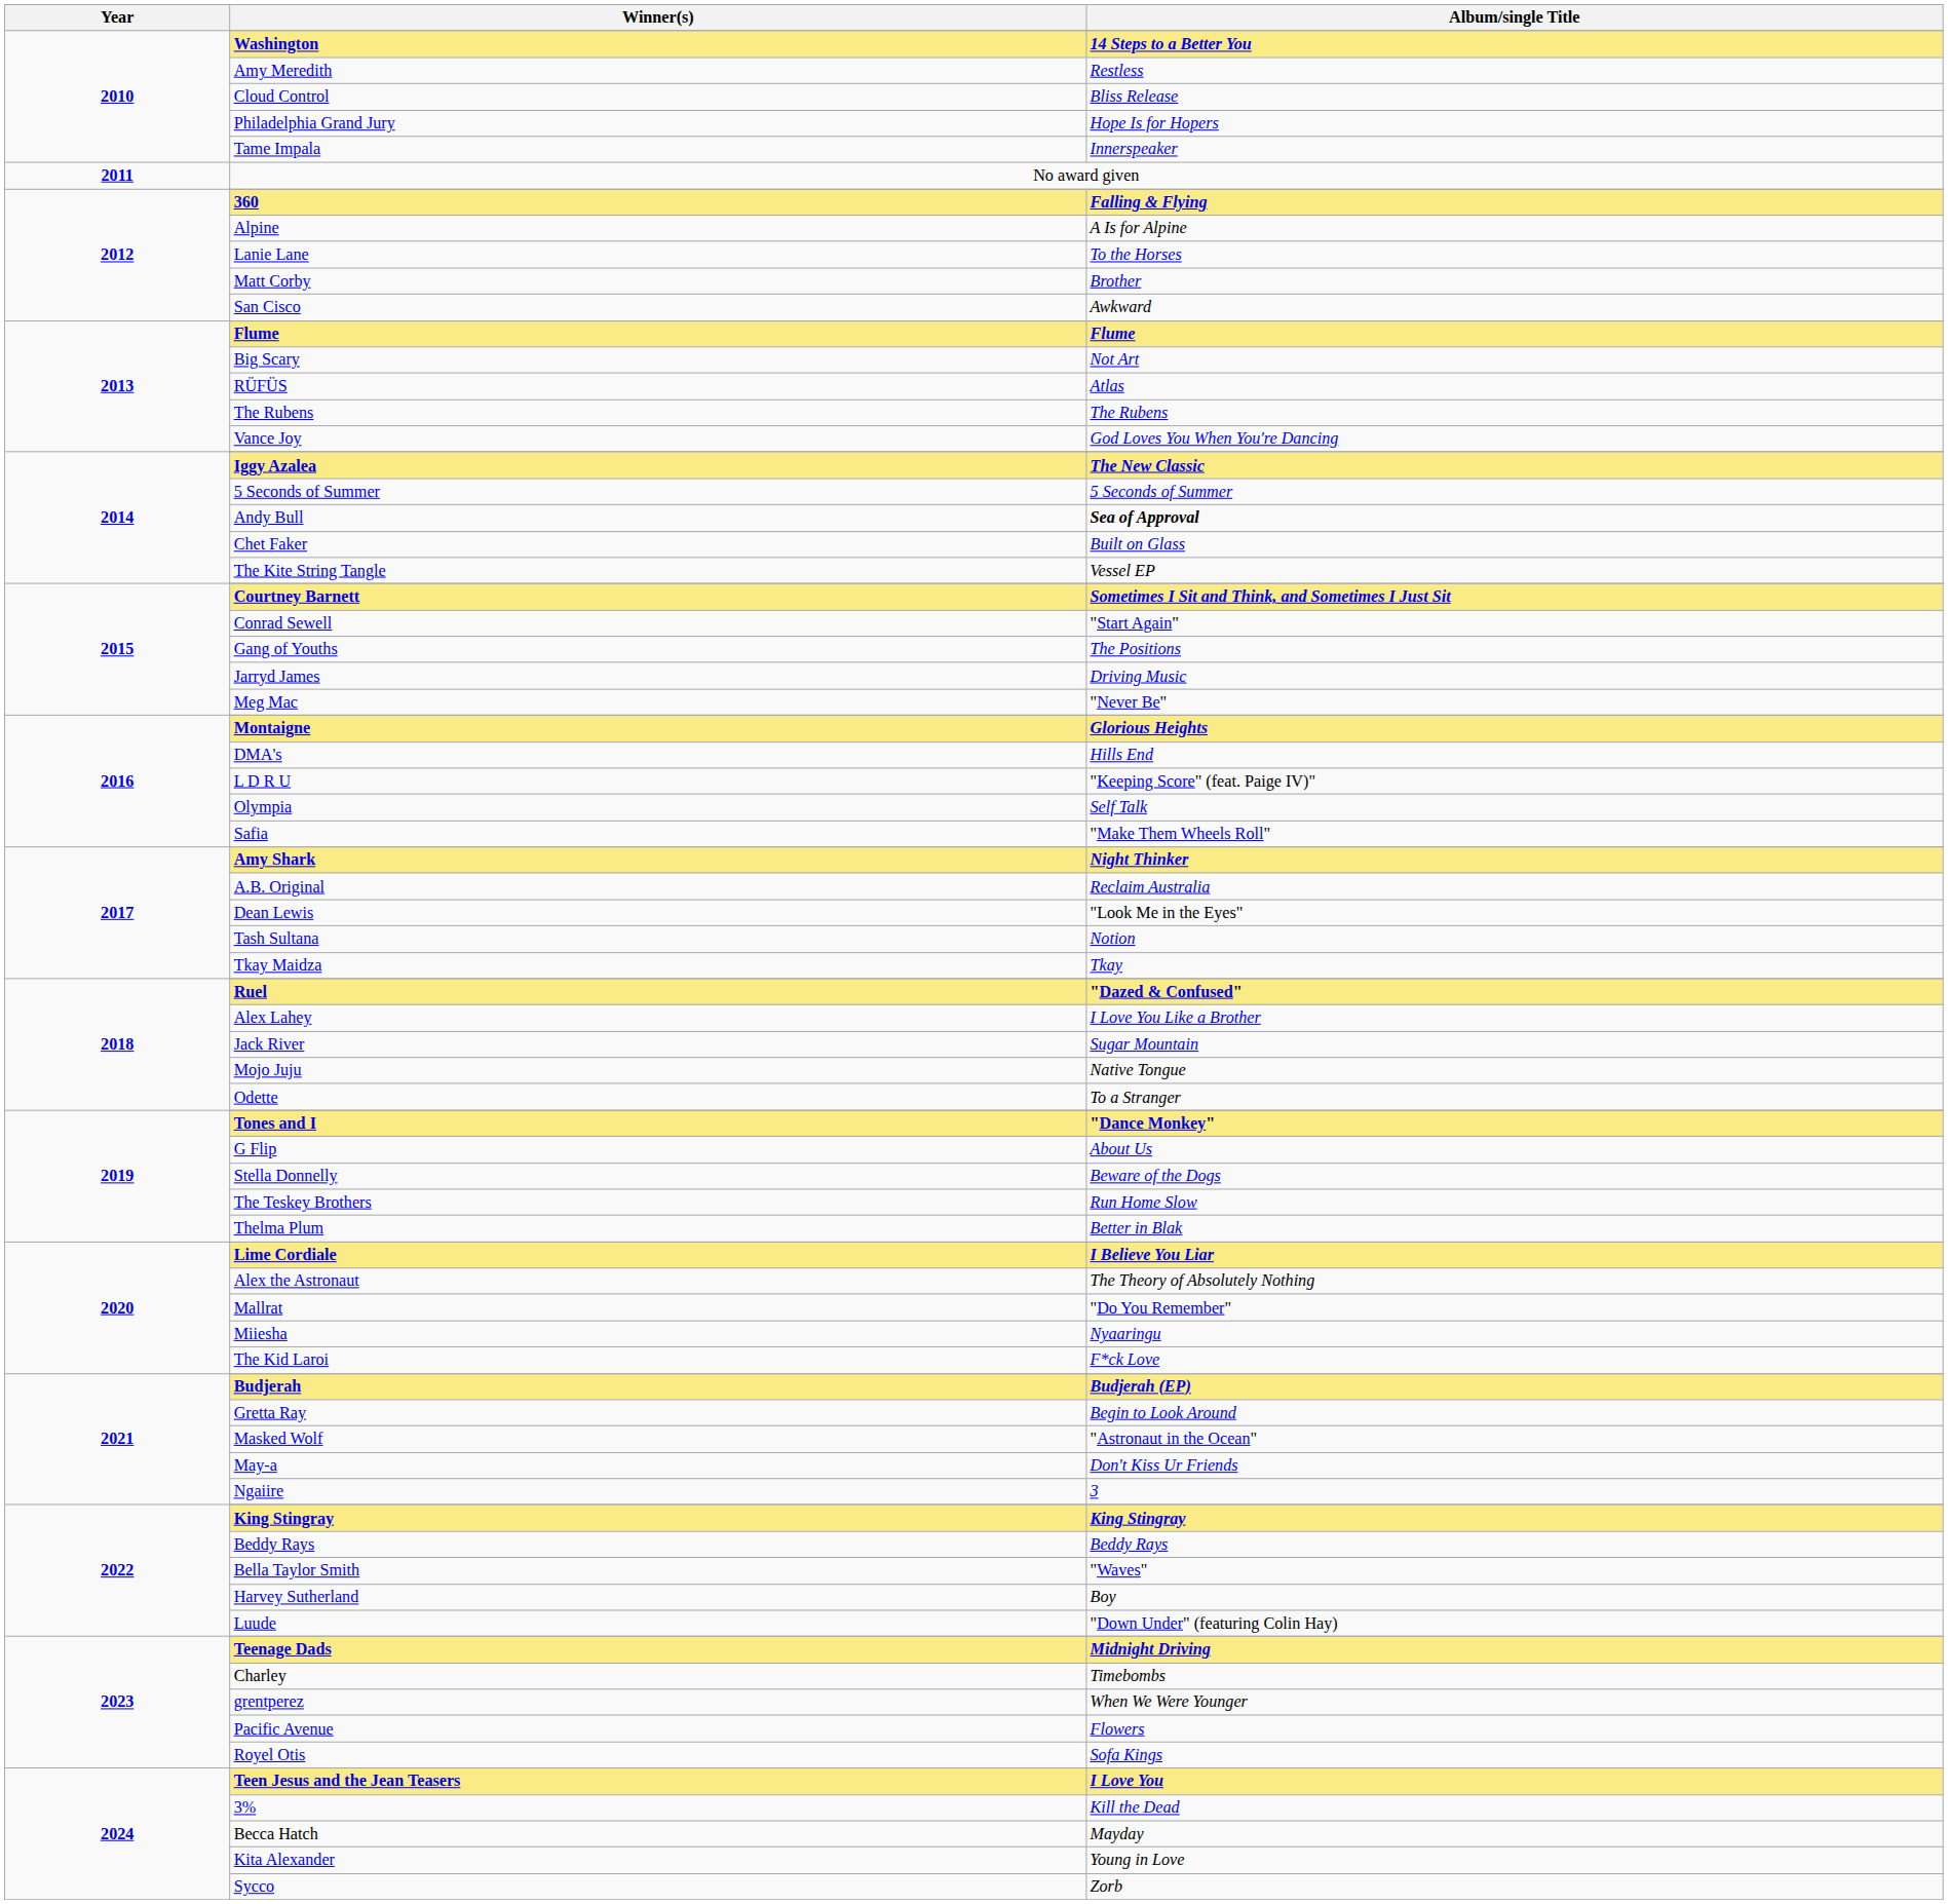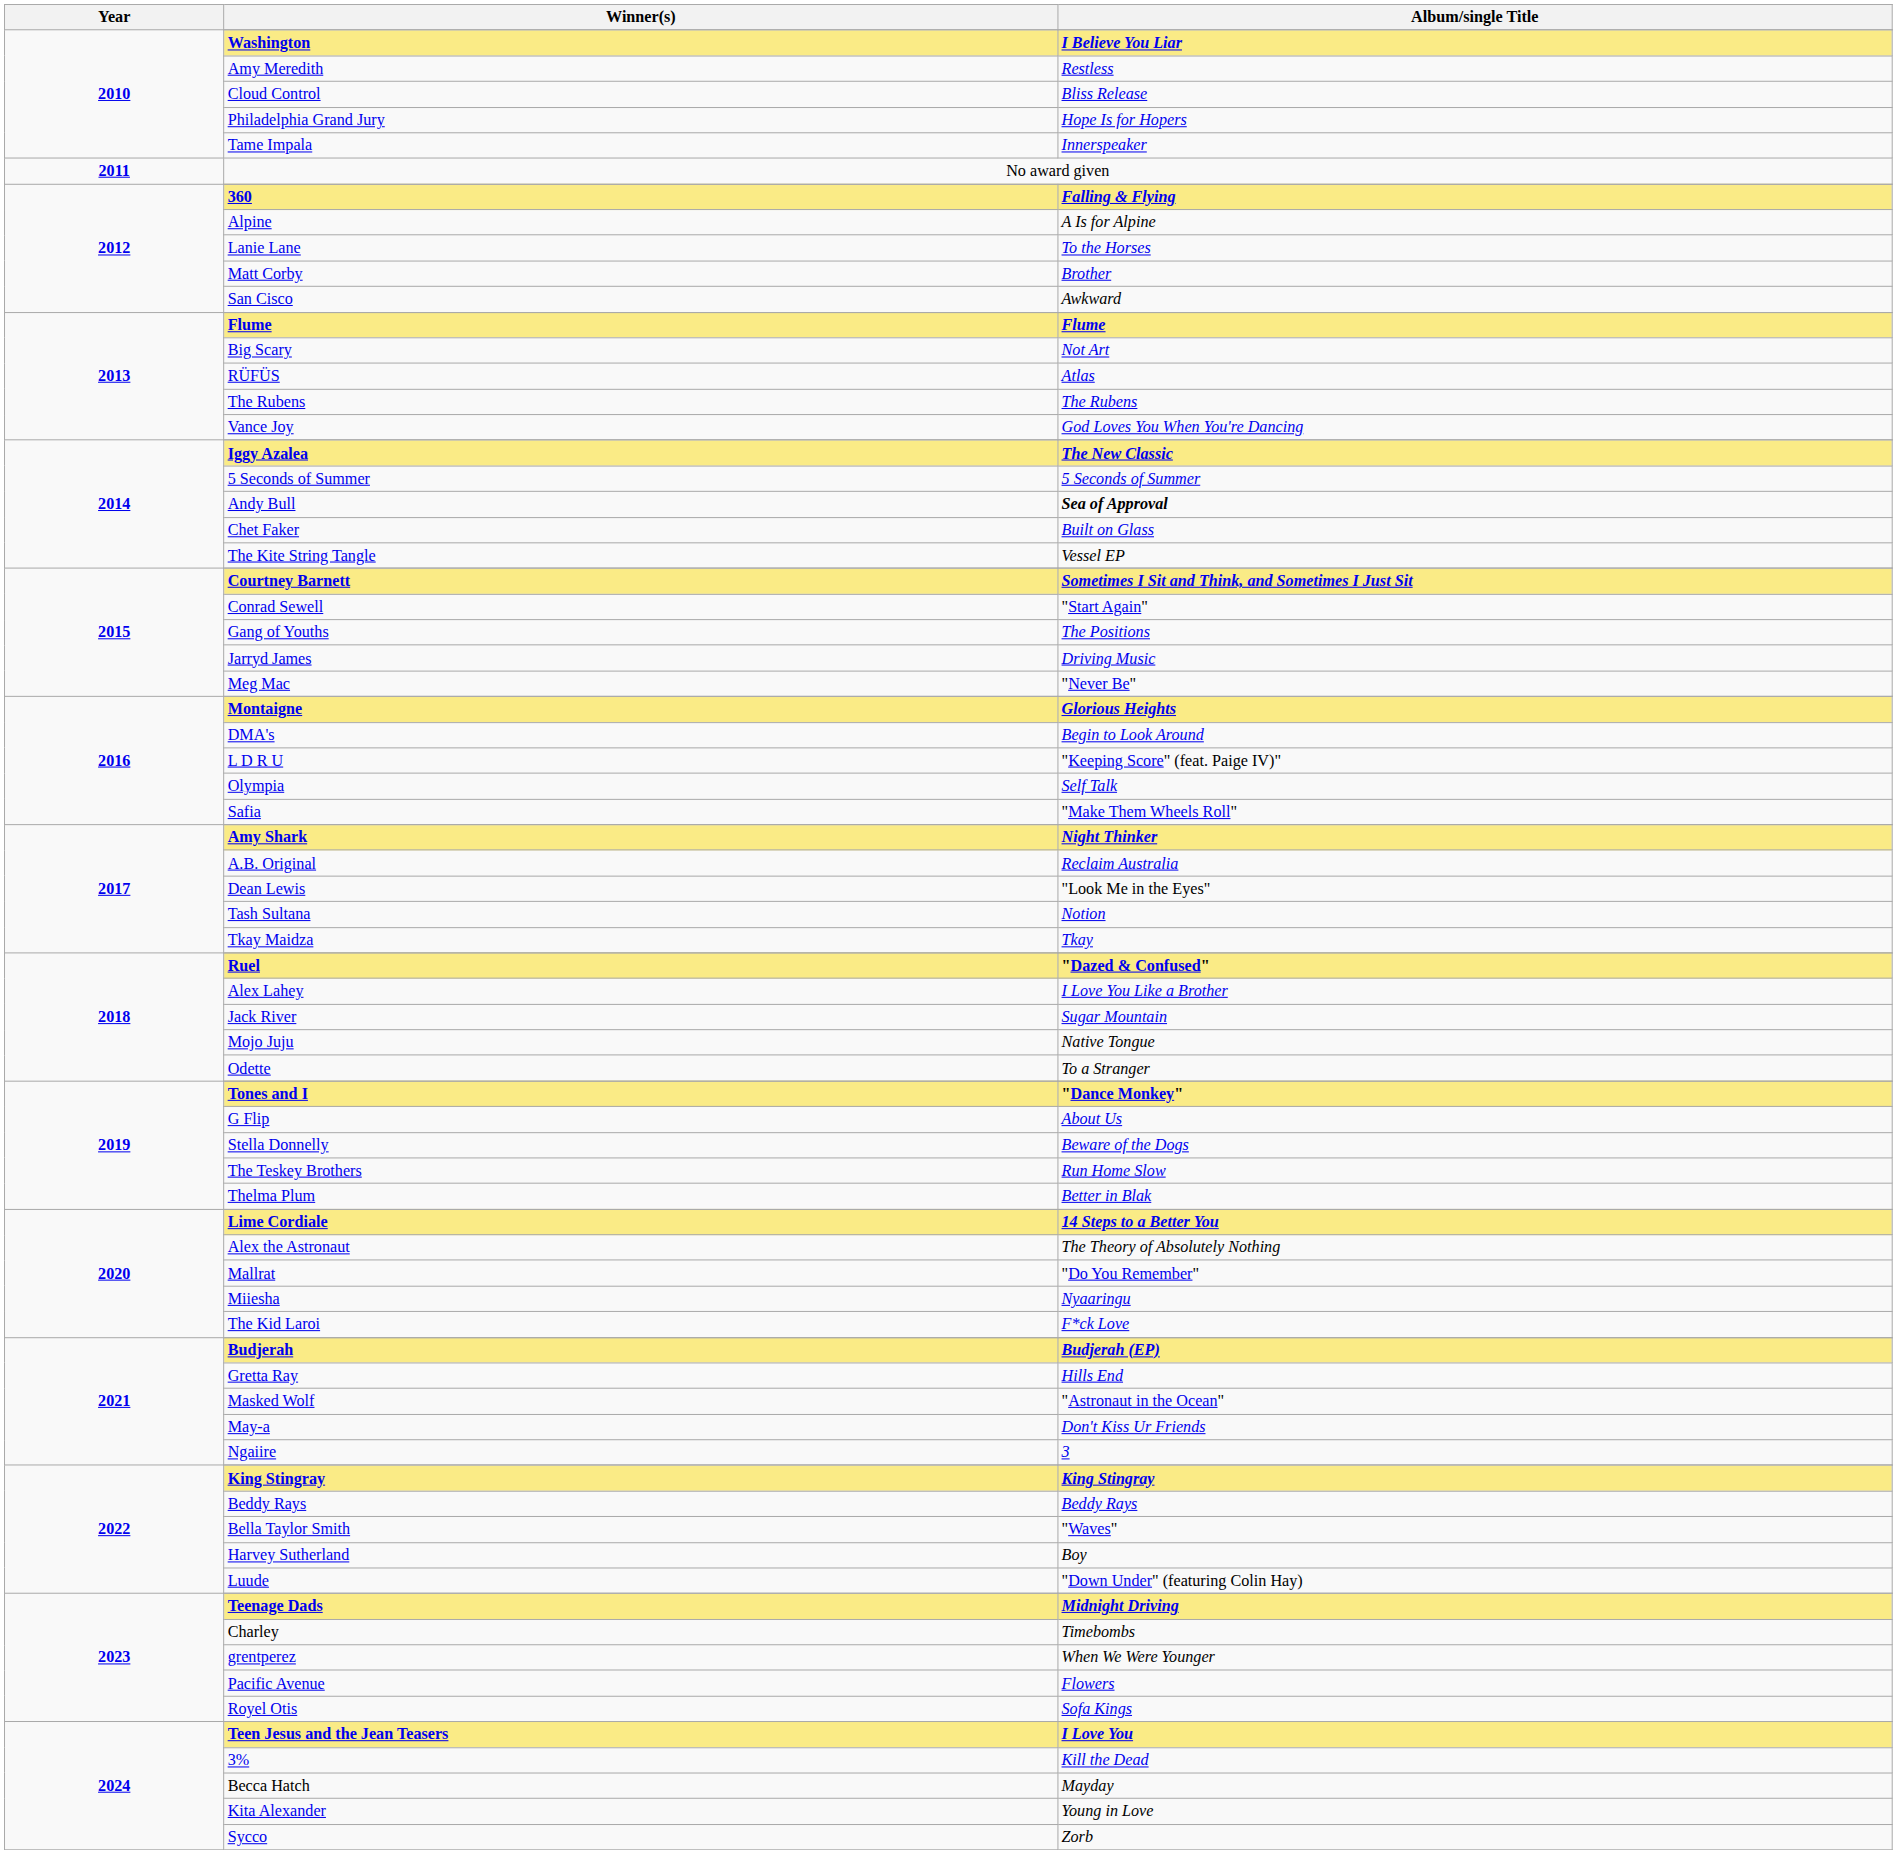 <table class="sortable wikitable">
 <tr>
 <th width="5%">Year</th>
 <th width="19%">Winner(s)</th>
 <th width="19%">Album/single Title</th>
 </tr>
 <tr>
 <td rowspan="6" align="center"><strong><a href='#'>2010</a></strong><br></td>
 </tr>
 <tr style="background:#FAEB86">
 <td><strong><a href='#'>Washington</a></strong></td>
-<td><strong><em><a href='#'>14 Steps to a Better You</a></em></strong></td>
+<td><strong><em><a href='#'>I Believe You Liar</a></em></strong></td>
 </tr>
 <tr>
 <td><a href='#'>Amy Meredith</a></td>
 <td><em><a href='#'>Restless</a></em></td>
 </tr>
 <tr>
 <td><a href='#'>Cloud Control</a></td>
 <td><em><a href='#'>Bliss Release</a></em></td>
 </tr>
 <tr>
 <td><a href='#'>Philadelphia Grand Jury</a></td>
 <td><em><a href='#'>Hope Is for Hopers</a></em></td>
 </tr>
 <tr>
 <td><a href='#'>Tame Impala</a></td>
 <td><em><a href='#'>Innerspeaker</a></em></td>
 </tr>
 <tr>
 <td align="center"><strong><a href='#'>2011</a></strong><br></td>
 <td colspan="2" align="center">No award given</td>
 </tr>
 <tr>
 <td rowspan="6" align="center"><strong><a href='#'>2012</a></strong><br></td>
 </tr>
 <tr style="background:#FAEB86">
 <td><strong><a href='#'>360</a></strong></td>
 <td><strong><em><a href='#'>Falling & Flying</a></em></strong></td>
 </tr>
 <tr>
 <td><a href='#'>Alpine</a></td>
 <td><em>A Is for Alpine</em></td>
 </tr>
 <tr>
 <td><a href='#'>Lanie Lane</a></td>
 <td><em><a href='#'>To the Horses</a></em></td>
 </tr>
 <tr>
 <td><a href='#'>Matt Corby</a></td>
 <td><em><a href='#'>Brother</a></em></td>
 </tr>
 <tr>
 <td><a href='#'>San Cisco</a></td>
 <td><em>Awkward</em></td>
 </tr>
 <tr>
 <td rowspan="6" align="center"><strong><a href='#'>2013</a></strong><br></td>
 </tr>
 <tr style="background:#FAEB86">
 <td><strong><a href='#'>Flume</a></strong></td>
 <td><strong><em><a href='#'>Flume</a></em></strong></td>
 </tr>
 <tr>
 <td><a href='#'>Big Scary</a></td>
 <td><em><a href='#'>Not Art</a></em></td>
 </tr>
 <tr>
 <td><a href='#'>RÜFÜS</a></td>
 <td><em><a href='#'>Atlas</a></em></td>
 </tr>
 <tr>
 <td><a href='#'>The Rubens</a></td>
 <td><em><a href='#'>The Rubens</a></em></td>
 </tr>
 <tr>
 <td><a href='#'>Vance Joy</a></td>
 <td><em><a href='#'>God Loves You When You're Dancing</a></em></td>
 </tr>
 <tr>
 <td rowspan="6" align="center"><strong><a href='#'>2014</a></strong><br></td>
 </tr>
 <tr style="background:#FAEB86">
 <td><strong><a href='#'>Iggy Azalea</a></strong></td>
 <td><strong><em><a href='#'>The New Classic</a></em></strong></td>
 </tr>
 <tr>
 <td><a href='#'>5 Seconds of Summer</a></td>
 <td><em><a href='#'>5 Seconds of Summer</a></em></td>
 </tr>
 <tr>
 <td><a href='#'>Andy Bull</a></td>
 <td><strong><em>Sea of Approval</em></strong></td>
 </tr>
 <tr>
 <td><a href='#'>Chet Faker</a></td>
 <td><em><a href='#'>Built on Glass</a></em></td>
 </tr>
 <tr>
 <td><a href='#'>The Kite String Tangle</a></td>
 <td><em>Vessel EP</em></td>
 </tr>
 <tr>
 <td rowspan="6" align="center"><strong><a href='#'>2015</a></strong><br></td>
 </tr>
 <tr style="background:#FAEB86">
 <td><strong><a href='#'>Courtney Barnett</a></strong></td>
 <td><strong><em><a href='#'>Sometimes I Sit and Think, and Sometimes I Just Sit</a></em></strong></td>
 </tr>
 <tr>
 <td><a href='#'>Conrad Sewell</a></td>
 <td>"<a href='#'>Start Again</a>"</td>
 </tr>
 <tr>
 <td><a href='#'>Gang of Youths</a></td>
 <td><em><a href='#'>The Positions</a></em></td>
 </tr>
 <tr>
 <td><a href='#'>Jarryd James</a></td>
 <td><em><a href='#'>Driving Music</a></em></td>
 </tr>
 <tr>
 <td><a href='#'>Meg Mac</a></td>
 <td>"<a href='#'>Never Be</a>"</td>
 </tr>
 <tr>
 <td rowspan="6" align="center"><strong><a href='#'>2016</a></strong><br></td>
 </tr>
 <tr style="background:#FAEB86">
 <td><strong><a href='#'>Montaigne</a></strong></td>
 <td><strong><em><a href='#'>Glorious Heights</a></em></strong></td>
 </tr>
 <tr>
 <td><a href='#'>DMA's</a></td>
-<td><em><a href='#'>Hills End</a></em></td>
+<td><em><a href='#'>Begin to Look Around</a></em></td>
 </tr>
 <tr>
 <td><a href='#'>L D R U</a></td>
 <td>"<a href='#'>Keeping Score</a>" (feat. Paige IV)"</td>
 </tr>
 <tr>
 <td><a href='#'>Olympia</a></td>
 <td><em><a href='#'>Self Talk</a></em></td>
 </tr>
 <tr>
 <td><a href='#'>Safia</a></td>
 <td>"<a href='#'>Make Them Wheels Roll</a>"</td>
 </tr>
 <tr>
 <td rowspan="6" align="center"><strong><a href='#'>2017</a></strong><br></td>
 </tr>
 <tr style="background:#FAEB86">
 <td><strong><a href='#'>Amy Shark</a></strong></td>
 <td><strong><em><a href='#'>Night Thinker</a></em></strong></td>
 </tr>
 <tr>
 <td><a href='#'>A.B. Original</a></td>
 <td><em><a href='#'>Reclaim Australia</a></em></td>
 </tr>
 <tr>
 <td><a href='#'>Dean Lewis</a></td>
 <td>"Look Me in the Eyes"</td>
 </tr>
 <tr>
 <td><a href='#'>Tash Sultana</a></td>
 <td><em><a href='#'>Notion</a></em></td>
 </tr>
 <tr>
 <td><a href='#'>Tkay Maidza</a></td>
 <td><em><a href='#'>Tkay</a></em></td>
 </tr>
 <tr>
 <td rowspan="6" align="center"><strong><a href='#'>2018</a></strong><br></td>
 </tr>
 <tr style="background:#FAEB86">
 <td><strong><a href='#'>Ruel</a></strong></td>
 <td><strong>"<a href='#'>Dazed & Confused</a>"</strong></td>
 </tr>
 <tr>
 <td><a href='#'>Alex Lahey</a></td>
 <td><em><a href='#'>I Love You Like a Brother</a></em></td>
 </tr>
 <tr>
 <td><a href='#'>Jack River</a></td>
 <td><em><a href='#'>Sugar Mountain</a></em></td>
 </tr>
 <tr>
 <td><a href='#'>Mojo Juju</a></td>
 <td><em>Native Tongue</em></td>
 </tr>
 <tr>
 <td><a href='#'>Odette</a></td>
 <td><em>To a Stranger</em></td>
 </tr>
 <tr>
 <td rowspan="6" align="center"><strong><a href='#'>2019</a></strong><br></td>
 </tr>
 <tr style="background:#FAEB86">
 <td><strong><a href='#'>Tones and I</a></strong></td>
 <td><strong>"<a href='#'>Dance Monkey</a>"</strong></td>
 </tr>
 <tr>
 <td><a href='#'>G Flip</a></td>
 <td><em><a href='#'>About Us</a></em></td>
 </tr>
 <tr>
 <td><a href='#'>Stella Donnelly</a></td>
 <td><em><a href='#'>Beware of the Dogs</a></em></td>
 </tr>
 <tr>
 <td><a href='#'>The Teskey Brothers</a></td>
 <td><em><a href='#'>Run Home Slow</a></em></td>
 </tr>
 <tr>
 <td><a href='#'>Thelma Plum</a></td>
 <td><em><a href='#'>Better in Blak</a></em></td>
 </tr>
 <tr>
 <td rowspan="6" align="center"><strong><a href='#'>2020</a></strong><br></td>
 </tr>
 <tr style="background:#FAEB86">
 <td><strong><a href='#'>Lime Cordiale</a></strong></td>
-<td><strong><em><a href='#'>I Believe You Liar</a></em></strong></td>
+<td><strong><em><a href='#'>14 Steps to a Better You</a></em></strong></td>
 </tr>
 <tr>
 <td><a href='#'>Alex the Astronaut</a></td>
 <td><em>The Theory of Absolutely Nothing</em></td>
 </tr>
 <tr>
 <td><a href='#'>Mallrat</a></td>
 <td>"<a href='#'>Do You Remember</a>"</td>
 </tr>
 <tr>
 <td><a href='#'>Miiesha</a></td>
 <td><em><a href='#'>Nyaaringu</a></em></td>
 </tr>
 <tr>
 <td><a href='#'>The Kid Laroi</a></td>
 <td><em><a href='#'>F*ck Love</a></em></td>
 </tr>
 <tr>
 <td rowspan="6" align="center"><strong><a href='#'>2021</a></strong><br></td>
 </tr>
 <tr style="background:#FAEB86">
 <td><strong><a href='#'>Budjerah</a></strong></td>
 <td><strong><em><a href='#'>Budjerah (EP)</a></em></strong></td>
 </tr>
 <tr>
 <td><a href='#'>Gretta Ray</a></td>
-<td><em><a href='#'>Begin to Look Around</a></em></td>
+<td><em><a href='#'>Hills End</a></em></td>
 </tr>
 <tr>
 <td><a href='#'>Masked Wolf</a></td>
 <td>"<a href='#'>Astronaut in the Ocean</a>"</td>
 </tr>
 <tr>
 <td><a href='#'>May-a</a></td>
 <td><em><a href='#'>Don't Kiss Ur Friends</a></em></td>
 </tr>
 <tr>
 <td><a href='#'>Ngaiire</a></td>
 <td><em><a href='#'>3</a></em></td>
 </tr>
 <tr>
 <td rowspan="6" align="center"><strong><a href='#'>2022</a></strong><br></td>
 </tr>
 <tr style="background:#FAEB86">
 <td><strong><a href='#'>King Stingray</a></strong></td>
 <td><strong><em><a href='#'>King Stingray</a></em></strong></td>
 </tr>
 <tr>
 <td><a href='#'>Beddy Rays</a></td>
 <td><em><a href='#'>Beddy Rays</a></em></td>
 </tr>
 <tr>
 <td><a href='#'>Bella Taylor Smith</a></td>
 <td>"<a href='#'>Waves</a>"</td>
 </tr>
 <tr>
 <td><a href='#'>Harvey Sutherland</a></td>
 <td><em>Boy</em></td>
 </tr>
 <tr>
 <td><a href='#'>Luude</a></td>
 <td>"<a href='#'>Down Under</a>" (featuring Colin Hay)</td>
 </tr>
 <tr>
 <td rowspan="6" align="center"><strong><a href='#'>2023</a></strong><br></td>
 </tr>
 <tr style="background:#FAEB86">
 <td><strong><a href='#'>Teenage Dads</a></strong></td>
 <td><strong><em><a href='#'>Midnight Driving</a></em></strong></td>
 </tr>
 <tr>
 <td>Charley</td>
 <td><em>Timebombs</em></td>
 </tr>
 <tr>
 <td><a href='#'>grentperez</a></td>
 <td><em>When We Were Younger</em></td>
 </tr>
 <tr>
 <td><a href='#'>Pacific Avenue</a></td>
 <td><em><a href='#'>Flowers</a></em></td>
 </tr>
 <tr>
 <td><a href='#'>Royel Otis</a></td>
 <td><em><a href='#'>Sofa Kings</a></em></td>
 </tr>
 <tr>
 <td rowspan="6" align="center"><strong><a href='#'>2024</a></strong><br></td>
 </tr>
 <tr style="background:#FAEB86">
 <td><strong><a href='#'>Teen Jesus and the Jean Teasers</a></strong></td>
 <td><strong><em><a href='#'>I Love You</a></em></strong></td>
 </tr>
 <tr>
 <td><a href='#'>3%</a></td>
 <td><em><a href='#'>Kill the Dead</a></em></td>
 </tr>
 <tr>
 <td>Becca Hatch</td>
 <td><em>Mayday</em></td>
 </tr>
 <tr>
 <td><a href='#'>Kita Alexander</a></td>
 <td><em>Young in Love</em></td>
 </tr>
 <tr>
 <td><a href='#'>Sycco</a></td>
 <td><em>Zorb</em></td>
 </tr>
 </table>
